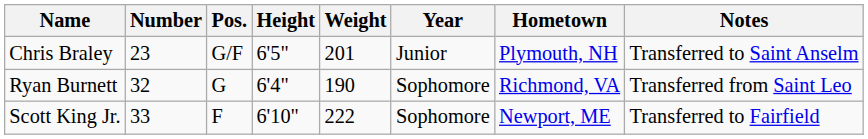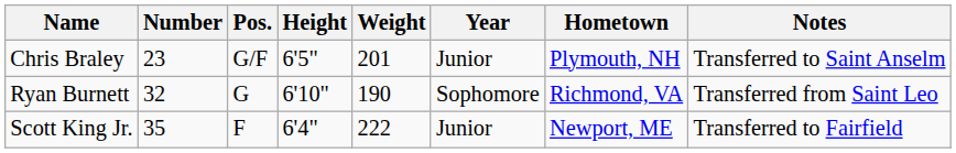 <table class="wikitable sortable" border="1">
 <tr>
 <th>Name</th>
 <th>Number</th>
 <th>Pos.</th>
 <th>Height</th>
 <th>Weight</th>
 <th>Year</th>
 <th>Hometown</th>
 <th class="unsortable">Notes</th>
 </tr>
 <tr>
 <td>Chris Braley</td>
 <td>23</td>
 <td>G/F</td>
 <td>6'5"</td>
 <td>201</td>
 <td>Junior</td>
 <td><a href='#'>Plymouth, NH</a></td>
 <td>Transferred to <a href='#'>Saint Anselm</a></td>
 </tr>
 <tr>
 <td>Ryan Burnett</td>
 <td>32</td>
 <td>G</td>
-<td>6'4"</td>
+<td>6'10"</td>
 <td>190</td>
 <td>Sophomore</td>
 <td><a href='#'>Richmond, VA</a></td>
 <td>Transferred from <a href='#'>Saint Leo</a></td>
 </tr>
 <tr>
 <td>Scott King Jr.</td>
-<td>33</td>
+<td>35</td>
 <td>F</td>
-<td>6'10"</td>
+<td>6'4"</td>
 <td>222</td>
-<td>Sophomore</td>
+<td>Junior</td>
 <td><a href='#'>Newport, ME</a></td>
 <td>Transferred to <a href='#'>Fairfield</a></td>
 </tr>
 </table>
